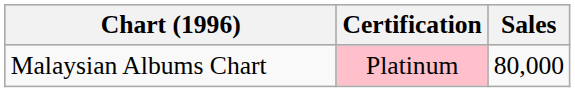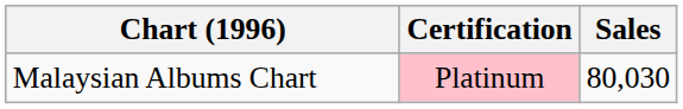 <table class="wikitable">
 <tr>
 <th align="left" width="200">Chart (1996)</th>
 <th align="left">Certification</th>
 <th align="left">Sales</th>
 </tr>
 <tr>
 <td align="left">Malaysian Albums Chart</td>
 <td align="center" style="background: pink;">Platinum</td>
-<td align="center">80,000</td>
+<td align="center">80,030</td>
 </tr>
 </table>
